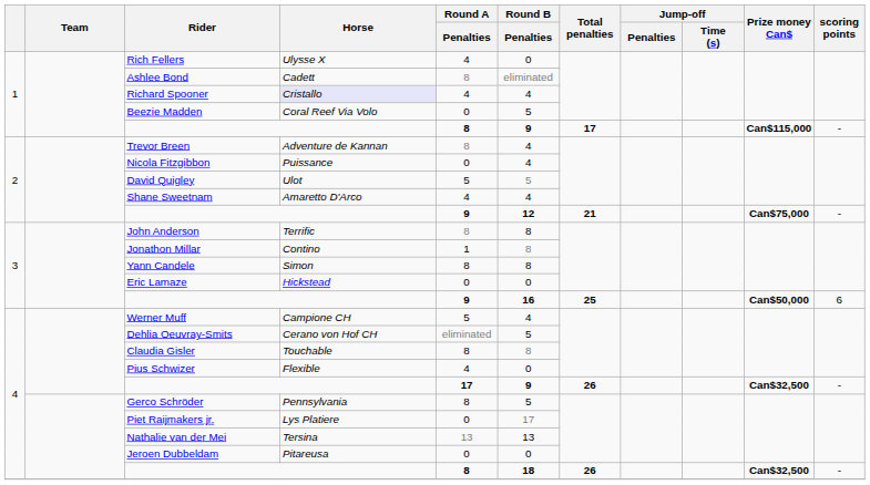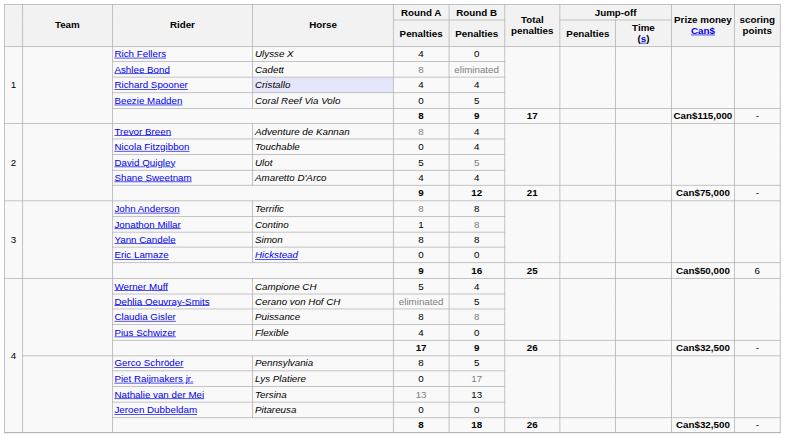 <table class="wikitable" style="font-size: 90%">
 <tr>
 <th rowspan=2 width=20></th>
 <th rowspan=2 width=125>Team</th>
 <th rowspan=2 width=200>Rider</th>
 <th rowspan=2 width=200>Horse</th>
 <th>Round A</th>
 <th>Round B</th>
 <th rowspan=2 width=75>Total penalties</th>
 <th colspan=2>Jump-off</th>
 <th rowspan=2 width=75>Prize money<br><a href='#'>Can$</a></th>
 <th rowspan=2 width=60>scoring<br>points</th>
 </tr>
 <tr>
 <th width=75>Penalties</th>
 <th width=75>Penalties</th>
 <th width=75>Penalties</th>
 <th width=75>Time<br>(<a href='#'>s</a>)</th>
 </tr>
 <tr>
 <td rowspan=5 align=center>1</td>
 <td rowspan=5></td>
 <td><a href='#'>Rich Fellers</a></td>
 <td><em>Ulysse X</em></td>
 <td align=center>4</td>
 <td align=center>0</td>
 <td rowspan=4></td>
 <td rowspan=4></td>
 <td rowspan=4></td>
 <td rowspan=4></td>
 </tr>
 <tr>
 <td><a href='#'>Ashlee Bond</a></td>
 <td><em>Cadett</em></td>
 <td align=center style=color:gray>8</td>
 <td align=center style=color:gray>eliminated</td>
 </tr>
 <tr>
 <td><a href='#'>Richard Spooner</a></td>
 <td style="background: lavender;"><em>Cristallo</em></td>
 <td align=center>4</td>
 <td align=center>4</td>
 </tr>
 <tr>
 <td><a href='#'>Beezie Madden</a></td>
 <td><em>Coral Reef Via Volo</em></td>
 <td align=center>0</td>
 <td align=center>5</td>
 </tr>
 <tr>
 <td colspan=2></td>
 <td align=center><strong>8</strong></td>
 <td align=center><strong>9</strong></td>
 <td align=center><strong>17</strong></td>
 <td></td>
 <td></td>
 <td align=center><strong>Can$115,000</strong></td>
 <td align=center>-</td>
 </tr>
 <tr>
 <td rowspan=5 align=center>2</td>
 <td rowspan=5></td>
 <td><a href='#'>Trevor Breen</a></td>
 <td><em>Adventure de Kannan</em></td>
 <td align=center style=color:gray>8</td>
 <td align=center>4</td>
 <td rowspan=4></td>
 <td rowspan=4></td>
 <td rowspan=4></td>
 <td rowspan=4></td>
 <td rowspan=4></td>
 </tr>
 <tr>
 <td><a href='#'>Nicola Fitzgibbon</a></td>
-<td><em>Puissance</em></td>
+<td><em>Touchable</em></td>
 <td align=center>0</td>
 <td align=center>4</td>
 </tr>
 <tr>
 <td><a href='#'>David Quigley</a></td>
 <td><em>Ulot</em></td>
 <td align=center>5</td>
 <td align=center style=color:gray>5</td>
 </tr>
 <tr>
 <td><a href='#'>Shane Sweetnam</a></td>
 <td><em>Amaretto D'Arco</em></td>
 <td align=center>4</td>
 <td align=center>4</td>
 </tr>
 <tr>
 <td colspan=2></td>
 <td align=center><strong>9</strong></td>
 <td align=center><strong>12</strong></td>
 <td align=center><strong>21</strong></td>
 <td></td>
 <td></td>
 <td align=center><strong>Can$75,000</strong></td>
 <td align=center>-</td>
 </tr>
 <tr>
 <td rowspan=5 align=center>3</td>
 <td rowspan=5></td>
 <td><a href='#'>John Anderson</a></td>
 <td><em>Terrific</em></td>
 <td align=center style=color:gray>8</td>
 <td align=center>8</td>
 <td rowspan=4></td>
 <td rowspan=4></td>
 <td rowspan=4></td>
 <td rowspan=4></td>
 </tr>
 <tr>
 <td><a href='#'>Jonathon Millar</a></td>
 <td><em>Contino</em></td>
 <td align=center>1</td>
 <td align=center style=color:gray>8</td>
 </tr>
 <tr>
 <td><a href='#'>Yann Candele</a></td>
 <td><em>Simon</em></td>
 <td align=center>8</td>
 <td align=center>8</td>
 </tr>
 <tr>
 <td><a href='#'>Eric Lamaze</a></td>
 <td><em><a href='#'>Hickstead</a></em></td>
 <td align=center>0</td>
 <td align=center>0</td>
 </tr>
 <tr>
 <td colspan=2></td>
 <td align=center><strong>9</strong></td>
 <td align=center><strong>16</strong></td>
 <td align=center><strong>25</strong></td>
 <td></td>
 <td></td>
 <td align=center><strong>Can$50,000</strong></td>
 <td align=center>6</td>
 </tr>
 <tr>
 <td rowspan=10 align=center>4</td>
 <td rowspan=5></td>
 <td><a href='#'>Werner Muff</a></td>
 <td><em>Campione CH</em></td>
 <td align=center>5</td>
 <td align=center>4</td>
 <td rowspan=4></td>
 <td rowspan=4></td>
 <td rowspan=4></td>
 <td rowspan=4></td>
 </tr>
 <tr>
 <td><a href='#'>Dehlia Oeuvray-Smits</a></td>
 <td><em>Cerano von Hof CH</em></td>
 <td align=center style=color:gray>eliminated</td>
 <td align=center>5</td>
 </tr>
 <tr>
 <td><a href='#'>Claudia Gisler</a></td>
-<td><em>Touchable</em></td>
+<td><em>Puissance</em></td>
 <td align=center>8</td>
 <td align=center style=color:gray>8</td>
 </tr>
 <tr>
 <td><a href='#'>Pius Schwizer</a></td>
 <td><em>Flexible</em></td>
 <td align=center>4</td>
 <td align=center>0</td>
 </tr>
 <tr>
 <td colspan=2></td>
 <td align=center><strong>17</strong></td>
 <td align=center><strong>9</strong></td>
 <td align=center><strong>26</strong></td>
 <td></td>
 <td></td>
 <td align=center><strong>Can$32,500</strong></td>
 <td align=center>-</td>
 </tr>
 <tr>
 <td rowspan=5></td>
 <td><a href='#'>Gerco Schröder</a></td>
 <td><em>Pennsylvania</em></td>
 <td align=center>8</td>
 <td align=center>5</td>
 <td rowspan=4></td>
 <td rowspan=4></td>
 <td rowspan=4></td>
 <td rowspan=4></td>
 </tr>
 <tr>
 <td><a href='#'>Piet Raijmakers jr.</a></td>
 <td><em>Lys Platiere</em></td>
 <td align=center>0</td>
 <td align=center style=color:gray>17</td>
 </tr>
 <tr>
 <td><a href='#'>Nathalie van der Mei</a></td>
 <td><em>Tersina</em></td>
 <td align=center style=color:gray>13</td>
 <td align=center>13</td>
 </tr>
 <tr>
 <td><a href='#'>Jeroen Dubbeldam</a></td>
 <td><em>Pitareusa</em></td>
 <td align=center>0</td>
 <td align=center>0</td>
 </tr>
 <tr>
 <td colspan=2></td>
 <td align=center><strong>8</strong></td>
 <td align=center><strong>18</strong></td>
 <td align=center><strong>26</strong></td>
 <td></td>
 <td></td>
 <td align=center><strong>Can$32,500</strong></td>
 <td align=center>-</td>
 </tr>
 <tr>
 </tr>
 </table>
